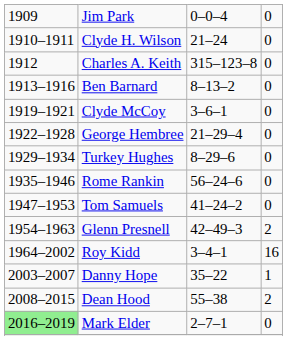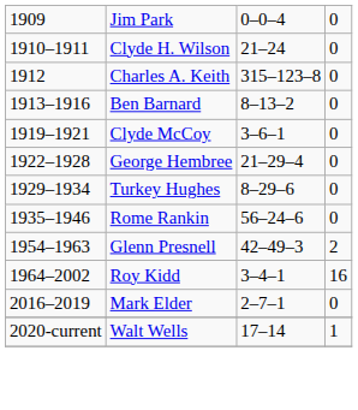 <table class="wikitable">
 <tr>
 <td>1909</td>
 <td><a href='#'>Jim Park</a></td>
 <td>0–0–4</td>
 <td>0</td>
 </tr>
 <tr>
 <td>1910–1911</td>
 <td><a href='#'>Clyde H. Wilson</a></td>
 <td>21–24</td>
 <td>0</td>
 </tr>
 <tr>
 <td>1912</td>
 <td><a href='#'>Charles A. Keith</a></td>
 <td>315–123–8</td>
 <td>0</td>
 </tr>
 <tr>
 <td>1913–1916</td>
 <td><a href='#'>Ben Barnard</a></td>
 <td>8–13–2</td>
 <td>0</td>
 </tr>
 <tr>
 <td>1919–1921</td>
 <td><a href='#'>Clyde McCoy</a></td>
 <td>3–6–1</td>
 <td>0</td>
 </tr>
 <tr>
 <td>1922–1928</td>
 <td><a href='#'>George Hembree</a></td>
 <td>21–29–4</td>
 <td>0</td>
 </tr>
 <tr>
 <td>1929–1934</td>
 <td><a href='#'>Turkey Hughes</a></td>
 <td>8–29–6</td>
 <td>0</td>
 </tr>
 <tr>
 <td>1935–1946</td>
 <td><a href='#'>Rome Rankin</a></td>
 <td>56–24–6</td>
 <td>0</td>
 </tr>
 <tr>
-<td>1947–1953</td>
-<td><a href='#'>Tom Samuels</a></td>
-<td>41–24–2</td>
-<td>0</td>
-</tr>
-<tr>
 <td>1954–1963</td>
 <td><a href='#'>Glenn Presnell</a></td>
 <td>42–49–3</td>
 <td>2</td>
 </tr>
 <tr>
 <td>1964–2002</td>
 <td><a href='#'>Roy Kidd</a></td>
 <td>3–4–1</td>
 <td>16</td>
 </tr>
 <tr>
-<td>2003–2007</td>
-<td><a href='#'>Danny Hope</a></td>
-<td>35–22</td>
-<td>1</td>
-</tr>
-<tr>
-<td>2008–2015</td>
-<td><a href='#'>Dean Hood</a></td>
-<td>55–38</td>
-<td>2</td>
-</tr>
-<tr>
-<td style="background: lightgreen;">2016–2019</td>
+<td>2016–2019</td>
 <td><a href='#'>Mark Elder</a></td>
 <td>2–7–1</td>
 <td>0</td>
 </tr>
 <tr>
 </tr>
 <tr>
+<td>2020-current</td>
+<td><a href='#'>Walt Wells</a></td>
+<td>17–14</td>
+<td>1</td>
+</tr>
+<tr>
 </tr>
 </table>
